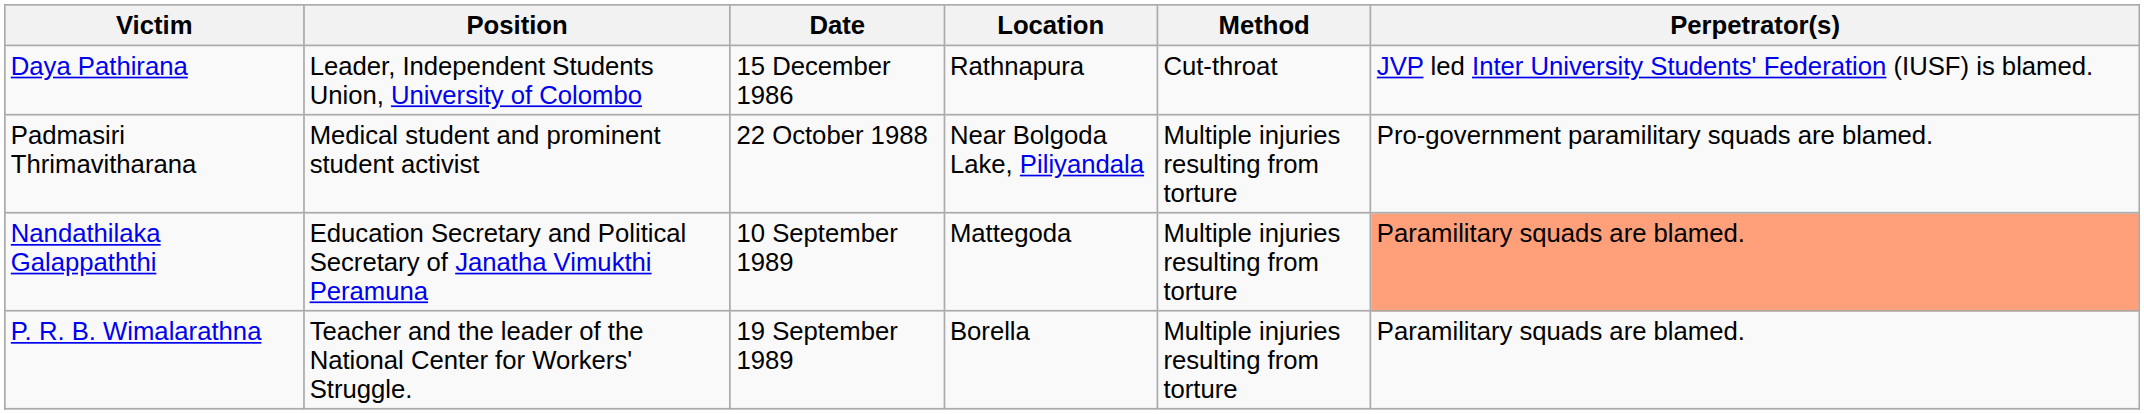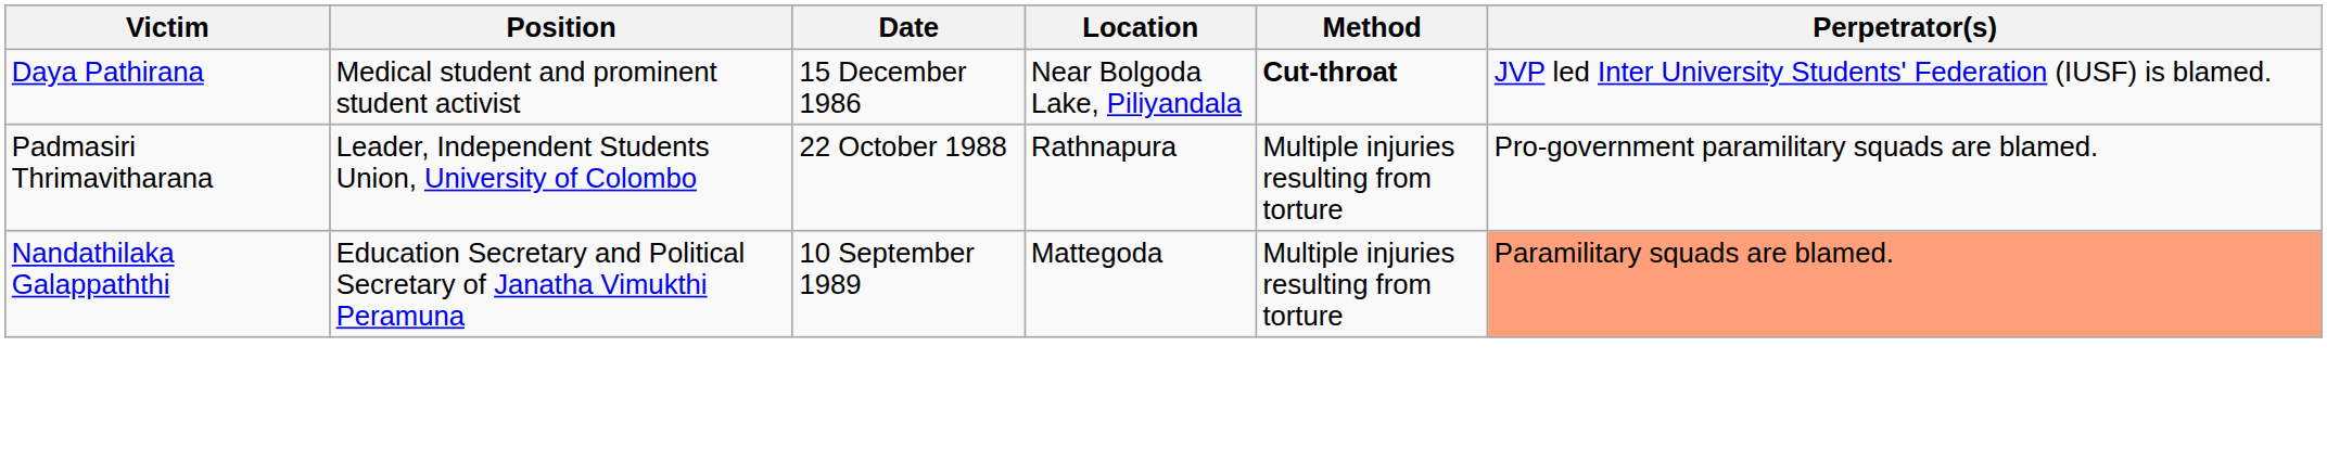 <table class="wikitable" style="font-size:95%;width:100%;">
 <tr>
 <th width="14%">Victim</th>
 <th width="20%">Position</th>
 <th width="10%">Date</th>
 <th width="10%">Location</th>
 <th width="10%">Method</th>
 <th width="36%">Perpetrator(s)</th>
 </tr>
 <tr valign="top">
 <td><a href='#'>Daya Pathirana</a></td>
-<td>Leader, Independent Students Union, <a href='#'>University of Colombo</a></td>
+<td>Medical student and prominent student activist</td>
 <td>15 December 1986</td>
-<td>Rathnapura</td>
-<td>Cut-throat</td>
+<td>Near Bolgoda Lake, <a href='#'>Piliyandala</a></td>
+<td><strong>Cut-throat</strong></td>
 <td><a href='#'>JVP</a> led <a href='#'>Inter University Students' Federation</a> (IUSF) is blamed.</td>
 </tr>
 <tr valign=top>
 <td>Padmasiri Thrimavitharana</td>
-<td>Medical student and prominent student activist</td>
+<td>Leader, Independent Students Union, <a href='#'>University of Colombo</a></td>
 <td>22 October 1988</td>
-<td>Near Bolgoda Lake, <a href='#'>Piliyandala</a></td>
+<td>Rathnapura</td>
 <td>Multiple injuries resulting from torture</td>
 <td>Pro-government paramilitary squads are blamed.</td>
 </tr>
 <tr valign=top>
 <td><a href='#'>Nandathilaka Galappaththi</a></td>
 <td>Education Secretary and Political Secretary of <a href='#'>Janatha Vimukthi Peramuna</a></td>
 <td>10 September 1989</td>
 <td>Mattegoda</td>
 <td>Multiple injuries resulting from torture</td>
 <td style="background: lightsalmon;">Paramilitary squads are blamed.</td>
 </tr>
-<tr valign="top">
-<td><a href='#'>P. R. B. Wimalarathna</a></td>
-<td>Teacher and the leader of the National Center for Workers' Struggle.</td>
-<td>19 September 1989</td>
-<td>Borella</td>
-<td>Multiple injuries resulting from torture</td>
-<td>Paramilitary squads are blamed.</td>
-</tr>
 </table>
